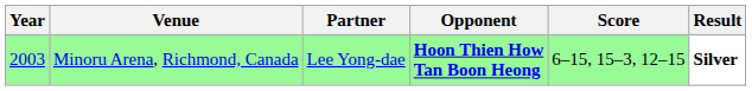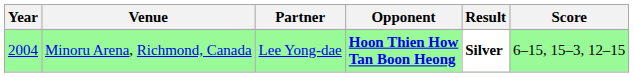 <table class="sortable wikitable" style="font-size: 90%;">
 <tr>
 <th>Year</th>
 <th>Venue</th>
 <th>Partner</th>
 <th>Opponent</th>
+<th>Result</th>
 <th>Score</th>
-<th>Result</th>
 </tr>
 <tr style="background:#98FB98">
-<td align="center"><a href='#'>2003</a></td>
+<td align="center"><a href='#'>2004</a></td>
 <td align="left"><a href='#'>Minoru Arena</a>, <a href='#'>Richmond, Canada</a></td>
 <td align="left"> <a href='#'>Lee Yong-dae</a></td>
 <td align="left"><strong> <a href='#'>Hoon Thien How</a> <br>  <a href='#'>Tan Boon Heong</a></strong></td>
+<td style="text-align:left; background:white"> <strong>Silver</strong></td>
 <td align="left">6–15, 15–3, 12–15</td>
-<td style="text-align:left; background:white"> <strong>Silver</strong></td>
 </tr>
 </table>
